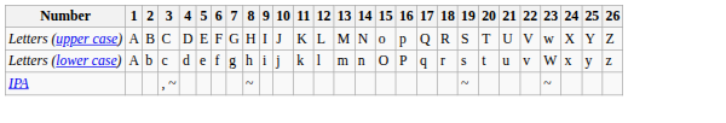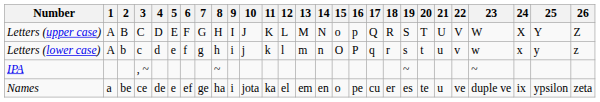 <table class="wikitable">
 <tr>
 <th>Number</th>
 <th>1</th>
 <th>2</th>
 <th>3</th>
 <th>4</th>
 <th>5</th>
 <th>6</th>
 <th>7</th>
 <th>8</th>
 <th>9</th>
 <th>10</th>
 <th>11</th>
 <th>12</th>
 <th>13</th>
 <th>14</th>
 <th>15</th>
 <th>16</th>
 <th>17</th>
 <th>18</th>
 <th>19</th>
 <th>20</th>
 <th>21</th>
 <th>22</th>
 <th>23</th>
 <th>24</th>
 <th>25</th>
 <th>26</th>
 </tr>
 <tr>
 <td><em>Letters (<a href='#'>upper case</a>)</em></td>
 <td>A</td>
 <td>B</td>
 <td>C</td>
 <td>D</td>
 <td>E</td>
 <td>F</td>
 <td>G</td>
 <td>H</td>
 <td>I</td>
 <td>J</td>
 <td>K</td>
 <td>L</td>
 <td>M</td>
 <td>N</td>
 <td>o</td>
 <td>p</td>
 <td>Q</td>
 <td>R</td>
 <td>S</td>
 <td>T</td>
 <td>U</td>
 <td>V</td>
-<td>w</td>
+<td>W</td>
 <td>X</td>
 <td>Y</td>
 <td>Z</td>
 </tr>
 <tr>
 <td><em>Letters (<a href='#'>lower case</a>)</em></td>
 <td>A</td>
 <td>b</td>
 <td>c</td>
 <td>d</td>
 <td>e</td>
 <td>f</td>
 <td>g</td>
 <td>h</td>
 <td>i</td>
 <td>j</td>
 <td>k</td>
 <td>l</td>
 <td>m</td>
 <td>n</td>
 <td>O</td>
 <td>P</td>
 <td>q</td>
 <td>r</td>
 <td>s</td>
 <td>t</td>
 <td>u</td>
 <td>v</td>
-<td>W</td>
+<td>w</td>
 <td>x</td>
 <td>y</td>
 <td>z</td>
 </tr>
 <tr>
 <td><em><a href='#'>IPA</a></em></td>
 <td></td>
 <td></td>
 <td>, ~</td>
 <td></td>
 <td></td>
 <td></td>
 <td></td>
 <td>~</td>
 <td></td>
 <td></td>
 <td></td>
 <td></td>
 <td></td>
 <td></td>
 <td></td>
 <td></td>
 <td></td>
 <td></td>
 <td>~</td>
 <td></td>
 <td></td>
 <td></td>
 <td>~</td>
 <td></td>
 <td></td>
 <td></td>
 </tr>
+<tr>
+<td><em>Names</em></td>
+<td>a</td>
+<td>be</td>
+<td>ce</td>
+<td>de</td>
+<td>e</td>
+<td>ef</td>
+<td>ge</td>
+<td>ha</td>
+<td>i</td>
+<td>jota</td>
+<td>ka</td>
+<td>el</td>
+<td>em</td>
+<td>en</td>
+<td>o</td>
+<td>pe</td>
+<td>cu</td>
+<td>er</td>
+<td>es</td>
+<td>te</td>
+<td>u</td>
+<td>ve</td>
+<td>duple ve</td>
+<td>ix</td>
+<td>ypsilon</td>
+<td>zeta</td>
+</tr>
 </table>
